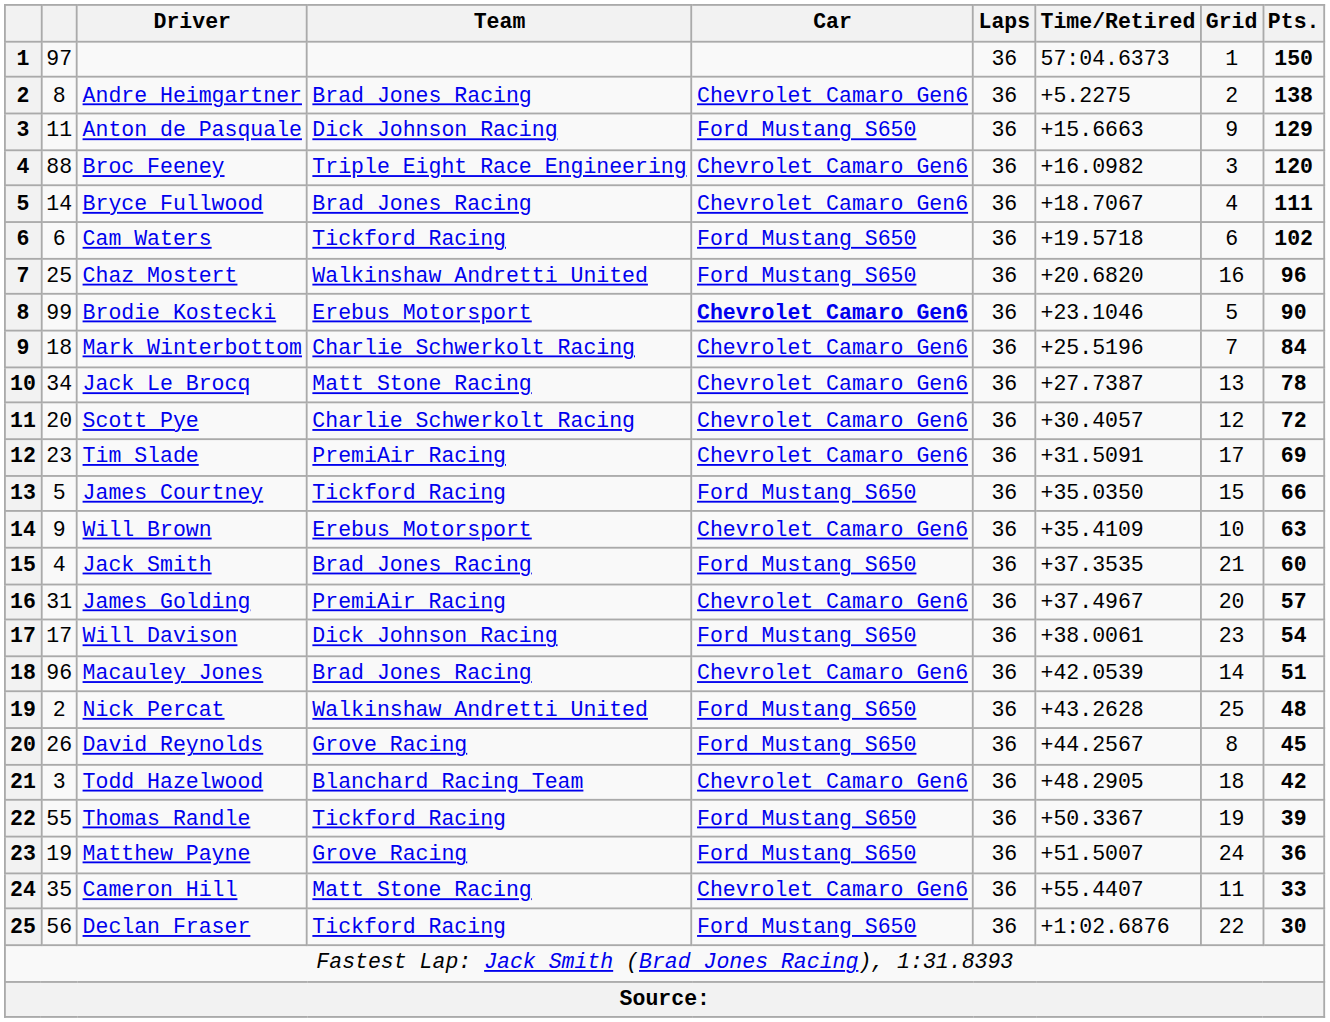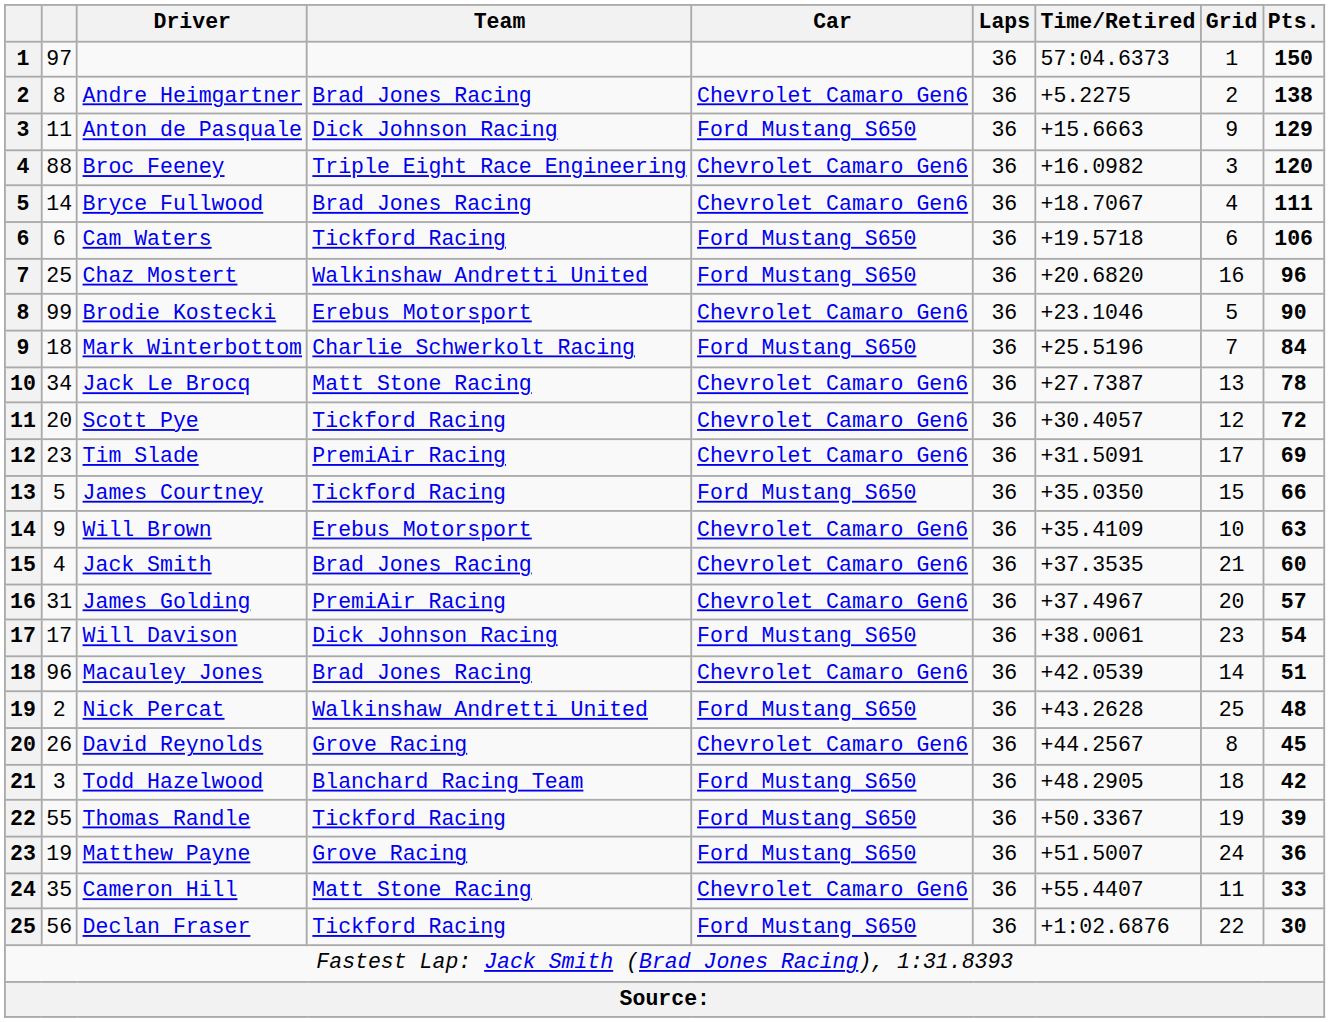 <table class="wikitable" style="font-size: 90%">
 <tr>
 <th></th>
 <th></th>
 <th>Driver</th>
 <th>Team</th>
 <th>Car</th>
 <th>Laps</th>
 <th>Time/Retired</th>
 <th>Grid</th>
 <th>Pts.</th>
 </tr>
 <tr>
 <th>1</th>
 <td align="center">97</td>
 <td></td>
 <td></td>
 <td></td>
 <td align="center">36</td>
 <td>57:04.6373</td>
 <td align="center">1</td>
 <td align="center"><strong>150</strong></td>
 </tr>
 <tr>
 <th>2</th>
 <td align="center">8</td>
 <td> <a href='#'>Andre Heimgartner</a></td>
 <td><a href='#'>Brad Jones Racing</a></td>
 <td><a href='#'>Chevrolet Camaro Gen6</a></td>
 <td align="center">36</td>
 <td>+5.2275</td>
 <td align="center">2</td>
 <td align="center"><strong>138</strong></td>
 </tr>
 <tr>
 <th>3</th>
 <td align="center">11</td>
 <td> <a href='#'>Anton de Pasquale</a></td>
 <td><a href='#'>Dick Johnson Racing</a></td>
 <td><a href='#'>Ford Mustang S650</a></td>
 <td align="center">36</td>
 <td>+15.6663</td>
 <td align="center">9</td>
 <td align="center"><strong>129</strong></td>
 </tr>
 <tr>
 <th>4</th>
 <td align="center">88</td>
 <td> <a href='#'>Broc Feeney</a></td>
 <td><a href='#'>Triple Eight Race Engineering</a></td>
 <td><a href='#'>Chevrolet Camaro Gen6</a></td>
 <td align="center">36</td>
 <td>+16.0982</td>
 <td align="center">3</td>
 <td align="center"><strong>120</strong></td>
 </tr>
 <tr>
 <th>5</th>
 <td align="center">14</td>
 <td> <a href='#'>Bryce Fullwood</a></td>
 <td><a href='#'>Brad Jones Racing</a></td>
 <td><a href='#'>Chevrolet Camaro Gen6</a></td>
 <td align="center">36</td>
 <td>+18.7067</td>
 <td align="center">4</td>
 <td align="center"><strong>111</strong></td>
 </tr>
 <tr>
 <th>6</th>
 <td align="center">6</td>
 <td> <a href='#'>Cam Waters</a></td>
 <td><a href='#'>Tickford Racing</a></td>
 <td><a href='#'>Ford Mustang S650</a></td>
 <td align="center">36</td>
 <td>+19.5718</td>
 <td align="center">6</td>
-<td align="center"><strong>102</strong></td>
+<td align="center"><strong>106</strong></td>
 </tr>
 <tr>
 <th>7</th>
 <td align="center">25</td>
 <td> <a href='#'>Chaz Mostert</a></td>
 <td><a href='#'>Walkinshaw Andretti United</a></td>
 <td><a href='#'>Ford Mustang S650</a></td>
 <td align="center">36</td>
 <td>+20.6820</td>
 <td align="center">16</td>
 <td align="center"><strong>96</strong></td>
 </tr>
 <tr>
 <th>8</th>
 <td align="center">99</td>
 <td> <a href='#'>Brodie Kostecki</a></td>
 <td><a href='#'>Erebus Motorsport</a></td>
-<td><strong><a href='#'>Chevrolet Camaro Gen6</a></strong></td>
+<td><a href='#'>Chevrolet Camaro Gen6</a></td>
 <td align="center">36</td>
 <td>+23.1046</td>
 <td align="center">5</td>
 <td align="center"><strong>90</strong></td>
 </tr>
 <tr>
 <th>9</th>
 <td align="center">18</td>
 <td> <a href='#'>Mark Winterbottom</a></td>
 <td><a href='#'>Charlie Schwerkolt Racing</a></td>
-<td><a href='#'>Chevrolet Camaro Gen6</a></td>
+<td><a href='#'>Ford Mustang S650</a></td>
 <td align="center">36</td>
 <td>+25.5196</td>
 <td align="center">7</td>
 <td align="center"><strong>84</strong></td>
 </tr>
 <tr>
 <th>10</th>
 <td align="center">34</td>
 <td> <a href='#'>Jack Le Brocq</a></td>
 <td><a href='#'>Matt Stone Racing</a></td>
 <td><a href='#'>Chevrolet Camaro Gen6</a></td>
 <td align="center">36</td>
 <td>+27.7387</td>
 <td align="center">13</td>
 <td align="center"><strong>78</strong></td>
 </tr>
 <tr>
 <th>11</th>
 <td align="center">20</td>
 <td> <a href='#'>Scott Pye</a></td>
-<td><a href='#'>Charlie Schwerkolt Racing</a></td>
+<td><a href='#'>Tickford Racing</a></td>
 <td><a href='#'>Chevrolet Camaro Gen6</a></td>
 <td align="center">36</td>
 <td>+30.4057</td>
 <td align="center">12</td>
 <td align="center"><strong>72</strong></td>
 </tr>
 <tr>
 <th>12</th>
 <td align="center">23</td>
 <td> <a href='#'>Tim Slade</a></td>
 <td><a href='#'>PremiAir Racing</a></td>
 <td><a href='#'>Chevrolet Camaro Gen6</a></td>
 <td align="center">36</td>
 <td>+31.5091</td>
 <td align="center">17</td>
 <td align="center"><strong>69</strong></td>
 </tr>
 <tr>
 <th>13</th>
 <td align="center">5</td>
 <td> <a href='#'>James Courtney</a></td>
 <td><a href='#'>Tickford Racing</a></td>
 <td><a href='#'>Ford Mustang S650</a></td>
 <td align="center">36</td>
 <td>+35.0350</td>
 <td align="center">15</td>
 <td align="center"><strong>66</strong></td>
 </tr>
 <tr>
 <th>14</th>
 <td align="center">9</td>
 <td> <a href='#'>Will Brown</a></td>
 <td><a href='#'>Erebus Motorsport</a></td>
 <td><a href='#'>Chevrolet Camaro Gen6</a></td>
 <td align="center">36</td>
 <td>+35.4109</td>
 <td align="center">10</td>
 <td align="center"><strong>63</strong></td>
 </tr>
 <tr>
 <th>15</th>
 <td align="center">4</td>
 <td> <a href='#'>Jack Smith</a></td>
 <td><a href='#'>Brad Jones Racing</a></td>
-<td><a href='#'>Ford Mustang S650</a></td>
+<td><a href='#'>Chevrolet Camaro Gen6</a></td>
 <td align="center">36</td>
 <td>+37.3535</td>
 <td align="center">21</td>
 <td align="center"><strong>60</strong></td>
 </tr>
 <tr>
 <th>16</th>
 <td align="center">31</td>
 <td> <a href='#'>James Golding</a></td>
 <td><a href='#'>PremiAir Racing</a></td>
 <td><a href='#'>Chevrolet Camaro Gen6</a></td>
 <td align="center">36</td>
 <td>+37.4967</td>
 <td align="center">20</td>
 <td align="center"><strong>57</strong></td>
 </tr>
 <tr>
 <th>17</th>
 <td align="center">17</td>
 <td> <a href='#'>Will Davison</a></td>
 <td><a href='#'>Dick Johnson Racing</a></td>
 <td><a href='#'>Ford Mustang S650</a></td>
 <td align="center">36</td>
 <td>+38.0061</td>
 <td align="center">23</td>
 <td align="center"><strong>54</strong></td>
 </tr>
 <tr>
 <th>18</th>
 <td align="center">96</td>
 <td> <a href='#'>Macauley Jones</a></td>
 <td><a href='#'>Brad Jones Racing</a></td>
 <td><a href='#'>Chevrolet Camaro Gen6</a></td>
 <td align="center">36</td>
 <td>+42.0539</td>
 <td align="center">14</td>
 <td align="center"><strong>51</strong></td>
 </tr>
 <tr>
 <th>19</th>
 <td align="center">2</td>
 <td> <a href='#'>Nick Percat</a></td>
 <td><a href='#'>Walkinshaw Andretti United</a></td>
 <td><a href='#'>Ford Mustang S650</a></td>
 <td align="center">36</td>
 <td>+43.2628</td>
 <td align="center">25</td>
 <td align="center"><strong>48</strong></td>
 </tr>
 <tr>
 <th>20</th>
 <td align="center">26</td>
 <td> <a href='#'>David Reynolds</a></td>
 <td><a href='#'>Grove Racing</a></td>
-<td><a href='#'>Ford Mustang S650</a></td>
+<td><a href='#'>Chevrolet Camaro Gen6</a></td>
 <td align="center">36</td>
 <td>+44.2567</td>
 <td align="center">8</td>
 <td align="center"><strong>45</strong></td>
 </tr>
 <tr>
 <th>21</th>
 <td align="center">3</td>
 <td> <a href='#'>Todd Hazelwood</a></td>
 <td><a href='#'>Blanchard Racing Team</a></td>
-<td><a href='#'>Chevrolet Camaro Gen6</a></td>
+<td><a href='#'>Ford Mustang S650</a></td>
 <td align="center">36</td>
 <td>+48.2905</td>
 <td align="center">18</td>
 <td align="center"><strong>42</strong></td>
 </tr>
 <tr>
 <th>22</th>
 <td align="center">55</td>
 <td> <a href='#'>Thomas Randle</a></td>
 <td><a href='#'>Tickford Racing</a></td>
 <td><a href='#'>Ford Mustang S650</a></td>
 <td align="center">36</td>
 <td>+50.3367</td>
 <td align="center">19</td>
 <td align="center"><strong>39</strong></td>
 </tr>
 <tr>
 <th>23</th>
 <td align="center">19</td>
 <td> <a href='#'>Matthew Payne</a></td>
 <td><a href='#'>Grove Racing</a></td>
 <td><a href='#'>Ford Mustang S650</a></td>
 <td align="center">36</td>
 <td>+51.5007</td>
 <td align="center">24</td>
 <td align="center"><strong>36</strong></td>
 </tr>
 <tr>
 <th>24</th>
 <td align="center">35</td>
 <td> <a href='#'>Cameron Hill</a></td>
 <td><a href='#'>Matt Stone Racing</a></td>
 <td><a href='#'>Chevrolet Camaro Gen6</a></td>
 <td align="center">36</td>
 <td>+55.4407</td>
 <td align="center">11</td>
 <td align="center"><strong>33</strong></td>
 </tr>
 <tr>
 <th>25</th>
 <td align="center">56</td>
 <td> <a href='#'>Declan Fraser</a></td>
 <td><a href='#'>Tickford Racing</a></td>
 <td><a href='#'>Ford Mustang S650</a></td>
 <td align="center">36</td>
 <td>+1:02.6876</td>
 <td align="center">22</td>
 <td align="center"><strong>30</strong></td>
 </tr>
 <tr>
 <td colspan="9" align="center"><em>Fastest Lap: <a href='#'>Jack Smith</a> (<a href='#'>Brad Jones Racing</a>), 1:31.8393</em></td>
 </tr>
 <tr>
 <th colspan="9">Source:</th>
 </tr>
 </table>
